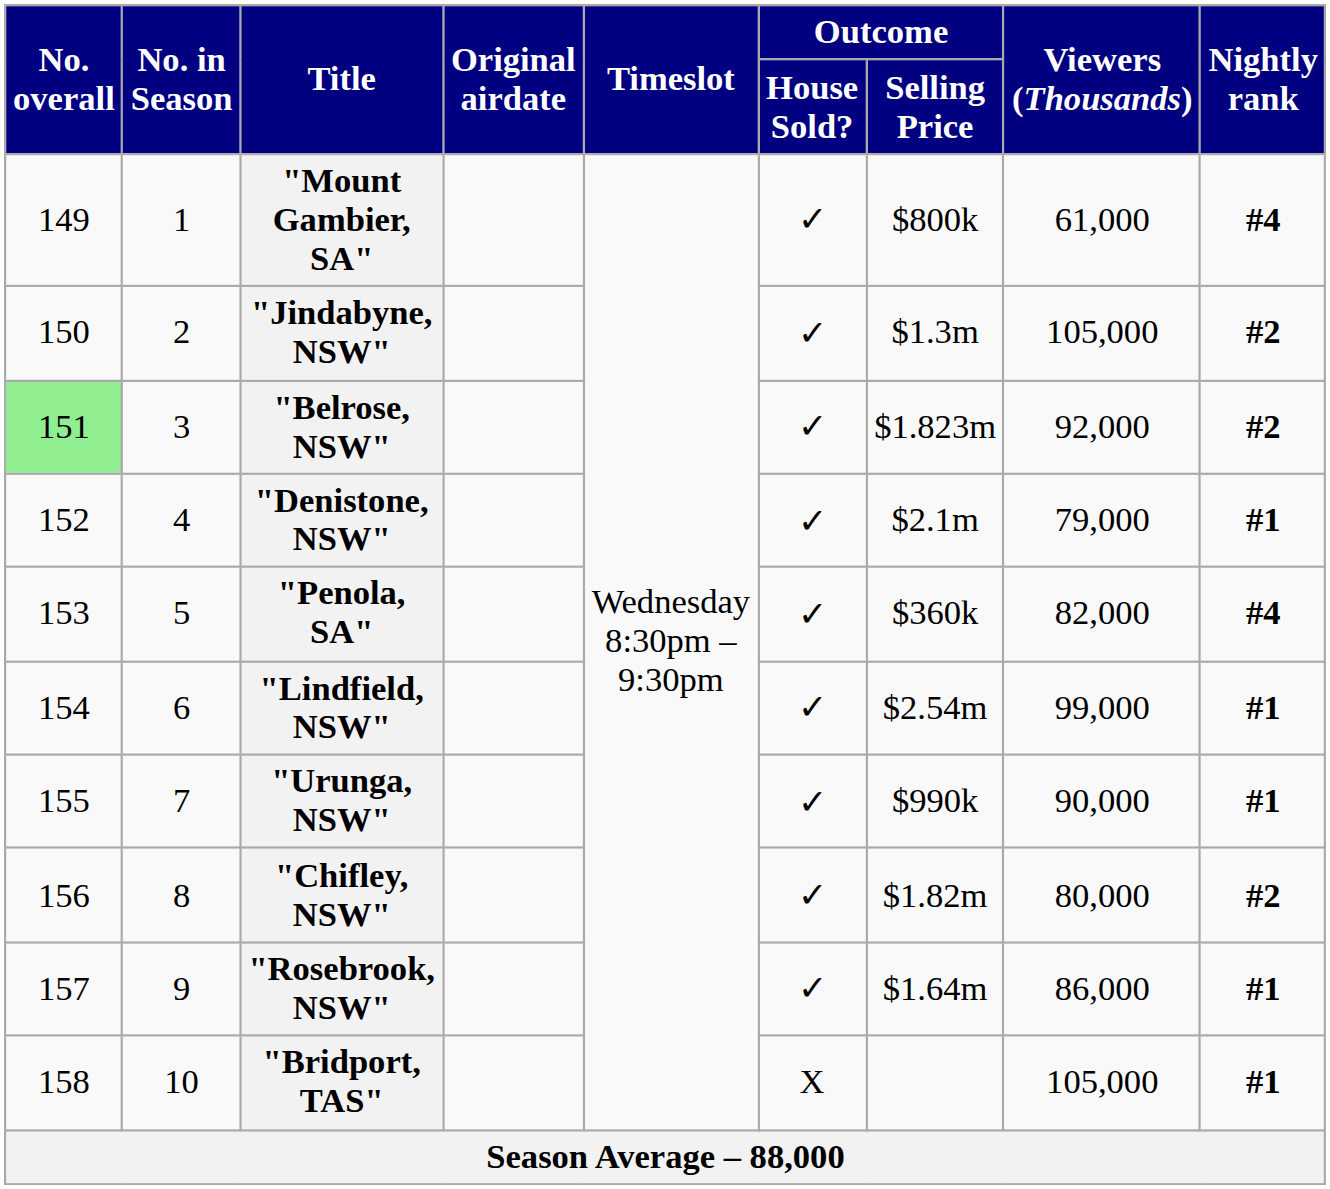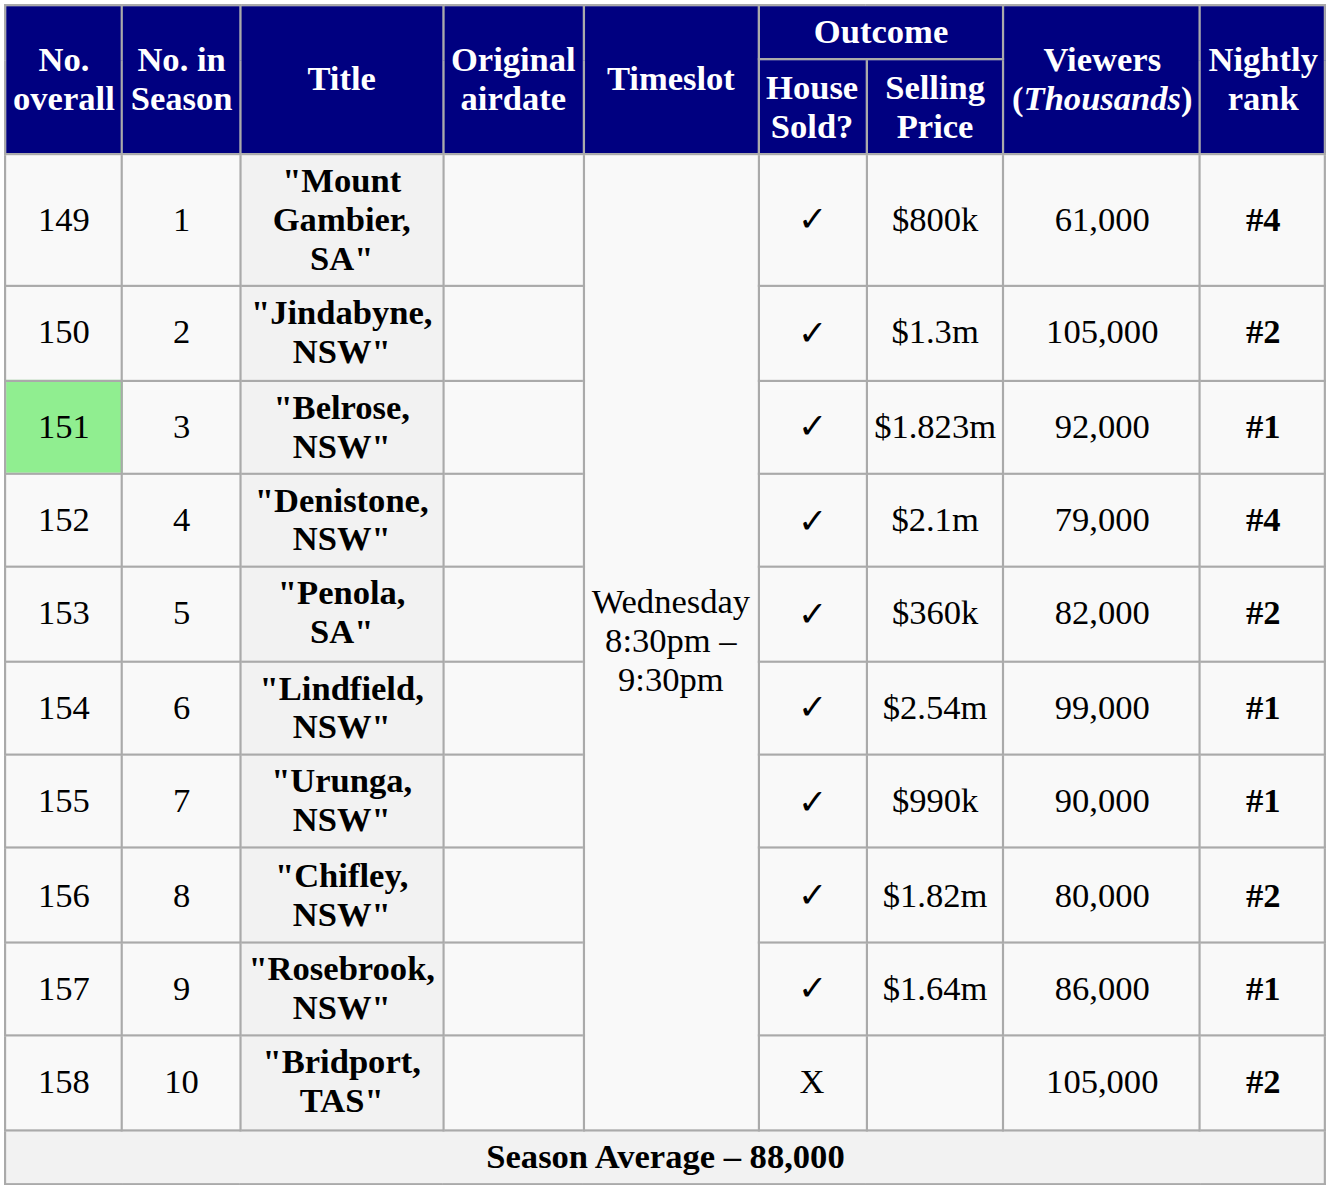 <table class="wikitable" style="text-align:center;">
 <tr>
 <th rowspan=2 scope="col" style="background:#000080; color:white;">No. <br>overall</th>
 <th rowspan=2 scope="col" style="background:#000080; color:white;">No. in<br> Season</th>
 <th rowspan=2 scope="col" style="background:#000080; color:white;">Title</th>
 <th rowspan=2 scope="col" style="background:#000080; color:white;">Original airdate</th>
 <th rowspan=2 scope="row" style="background:#000080; color:white;">Timeslot</th>
 <th colspan=2 scope="col" style="background:#000080; color:white;">Outcome</th>
 <th rowspan=2 scope="col" style="background:#000080; color:white;">Viewers<br>(<em>Thousands</em>)</th>
 <th rowspan=2 scope="col" style="background:#000080; color:white;">Nightly<br>rank</th>
 </tr>
 <tr>
 <th scope="col" style="background:#000080; color:white;">House Sold?</th>
 <th scope="col" style="background:#000080; color:white;">Selling Price</th>
 </tr>
 <tr>
 <td>149</td>
 <td>1</td>
 <th>"Mount Gambier, SA"</th>
 <td></td>
 <td rowspan="10">Wednesday 8:30pm – 9:30pm</td>
 <td>✓</td>
 <td>$800k</td>
 <td>61,000</td>
 <td><strong>#4</strong></td>
 </tr>
 <tr>
 <td>150</td>
 <td>2</td>
 <th>"Jindabyne, NSW"</th>
 <td></td>
 <td>✓</td>
 <td>$1.3m</td>
 <td>105,000</td>
 <td><strong>#2</strong></td>
 </tr>
 <tr>
 <td style="background: lightgreen;">151</td>
 <td>3</td>
 <th>"Belrose, NSW"</th>
 <td></td>
 <td>✓</td>
 <td>$1.823m</td>
 <td>92,000</td>
-<td><strong>#2</strong></td>
+<td><strong>#1</strong></td>
 </tr>
 <tr>
 <td>152</td>
 <td>4</td>
 <th>"Denistone, NSW"</th>
 <td></td>
 <td>✓</td>
 <td>$2.1m</td>
 <td>79,000</td>
-<td><strong>#1</strong></td>
+<td><strong>#4</strong></td>
 </tr>
 <tr>
 <td>153</td>
 <td>5</td>
 <th>"Penola, SA"</th>
 <td></td>
 <td>✓</td>
 <td>$360k</td>
 <td>82,000</td>
-<td><strong>#4</strong></td>
+<td><strong>#2</strong></td>
 </tr>
 <tr>
 <td>154</td>
 <td>6</td>
 <th>"Lindfield, NSW"</th>
 <td></td>
 <td>✓</td>
 <td>$2.54m</td>
 <td>99,000</td>
 <td><strong>#1</strong></td>
 </tr>
 <tr>
 <td>155</td>
 <td>7</td>
 <th>"Urunga, NSW"</th>
 <td></td>
 <td>✓</td>
 <td>$990k</td>
 <td>90,000</td>
 <td><strong>#1</strong></td>
 </tr>
 <tr>
 <td>156</td>
 <td>8</td>
 <th>"Chifley, NSW"</th>
 <td></td>
 <td>✓</td>
 <td>$1.82m</td>
 <td>80,000</td>
 <td><strong>#2</strong></td>
 </tr>
 <tr>
 <td>157</td>
 <td>9</td>
 <th>"Rosebrook, NSW"</th>
 <td></td>
 <td>✓</td>
 <td>$1.64m</td>
 <td>86,000</td>
 <td><strong>#1</strong></td>
 </tr>
 <tr>
 <td>158</td>
 <td>10</td>
 <th>"Bridport, TAS"</th>
 <td></td>
 <td>X</td>
 <td></td>
 <td>105,000</td>
-<td><strong>#1</strong></td>
+<td><strong>#2</strong></td>
 </tr>
 <tr>
 <th colspan="9">Season Average – 88,000</th>
 </tr>
 <tr>
 </tr>
 </table>
